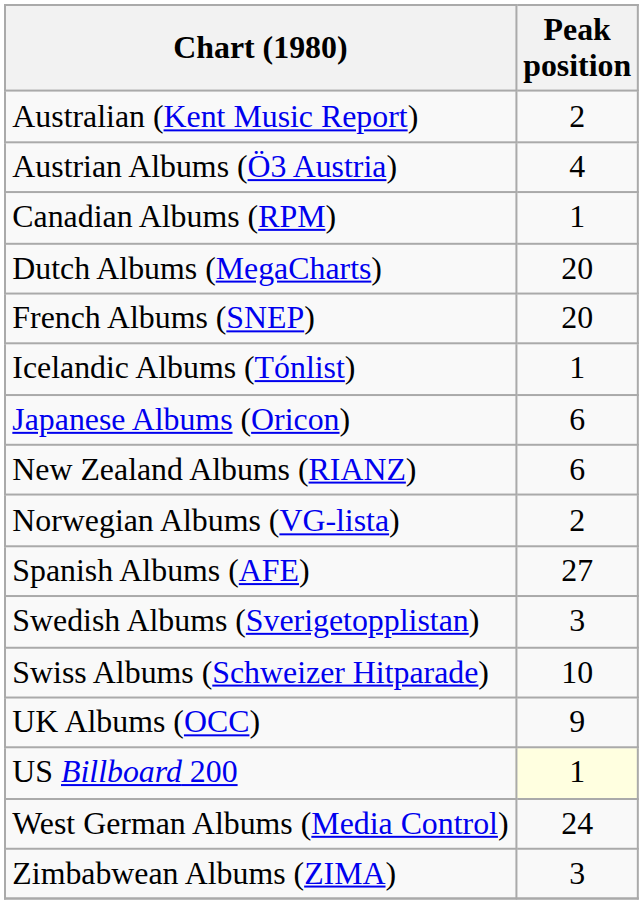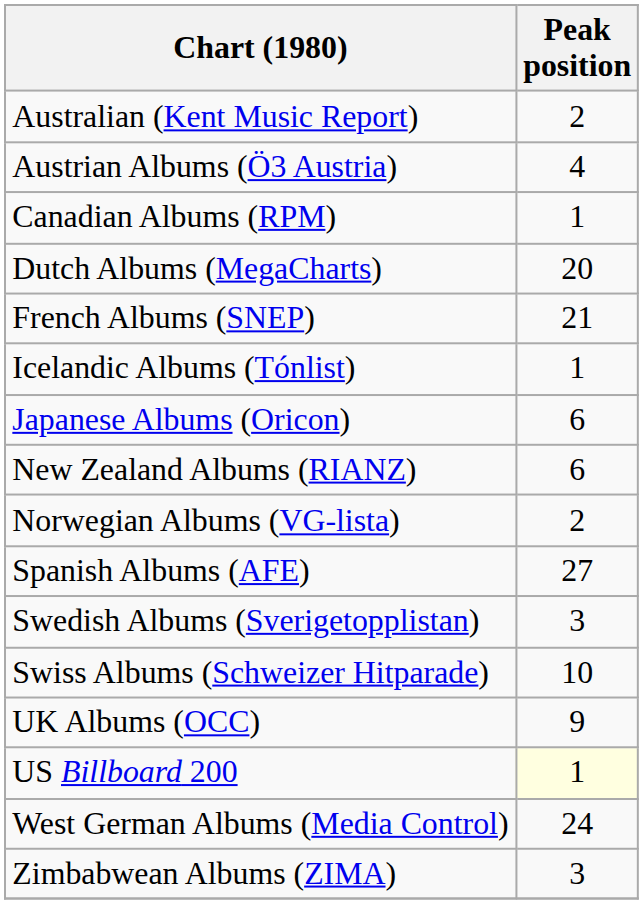 <table class="wikitable sortable" style="text-align:center;">
 <tr>
 <th>Chart (1980)</th>
 <th>Peak<br>position</th>
 </tr>
 <tr>
 <td align="left">Australian (<a href='#'>Kent Music Report</a>)</td>
 <td>2</td>
 </tr>
 <tr>
 <td align="left">Austrian Albums (<a href='#'>Ö3 Austria</a>)</td>
 <td>4</td>
 </tr>
 <tr>
 <td align="left">Canadian Albums (<a href='#'>RPM</a>)</td>
 <td>1</td>
 </tr>
 <tr>
 <td align="left">Dutch Albums (<a href='#'>MegaCharts</a>)</td>
 <td>20</td>
 </tr>
 <tr>
 <td align="left">French Albums (<a href='#'>SNEP</a>)</td>
-<td>20</td>
+<td>21</td>
 </tr>
 <tr>
 <td align="left">Icelandic Albums (<a href='#'>Tónlist</a>)</td>
 <td align="center">1</td>
 </tr>
 <tr>
 <td align="left"><a href='#'>Japanese Albums</a> (<a href='#'>Oricon</a>)</td>
 <td>6</td>
 </tr>
 <tr>
 <td align="left">New Zealand Albums (<a href='#'>RIANZ</a>)</td>
 <td>6</td>
 </tr>
 <tr>
 <td align="left">Norwegian Albums (<a href='#'>VG-lista</a>)</td>
 <td>2</td>
 </tr>
 <tr>
 <td align="left">Spanish Albums (<a href='#'>AFE</a>)</td>
 <td style="text-align:center;">27</td>
 </tr>
 <tr>
 <td align="left">Swedish Albums (<a href='#'>Sverigetopplistan</a>)</td>
 <td>3</td>
 </tr>
 <tr>
 <td align="left">Swiss Albums (<a href='#'>Schweizer Hitparade</a>)</td>
 <td>10</td>
 </tr>
 <tr>
 <td align="left">UK Albums (<a href='#'>OCC</a>)</td>
 <td>9</td>
 </tr>
 <tr>
 <td align="left">US <a href='#'><em>Billboard</em> 200</a></td>
 <td style="background: lightyellow;">1</td>
 </tr>
 <tr>
 <td align="left">West German Albums (<a href='#'>Media Control</a>)</td>
 <td>24</td>
 </tr>
 <tr>
 <td align="left">Zimbabwean Albums (<a href='#'>ZIMA</a>)</td>
 <td align="center">3</td>
 </tr>
 <tr>
 </tr>
 </table>
